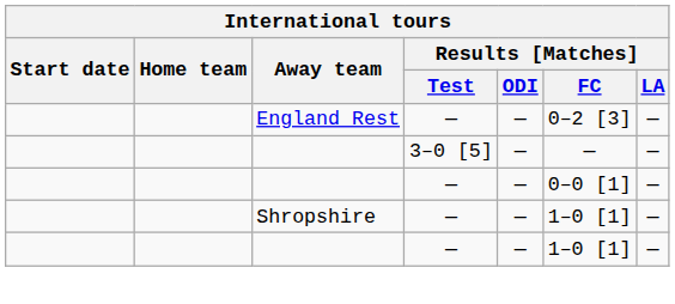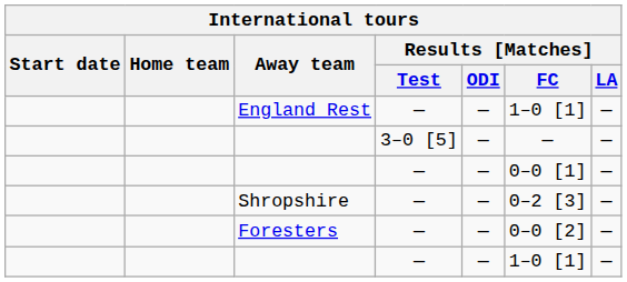 <table class="wikitable">
 <tr>
 <th colspan="7">International tours</th>
 </tr>
 <tr>
 <th rowspan="2">Start date</th>
 <th rowspan="2">Home team</th>
 <th rowspan="2">Away team</th>
 <th colspan="4">Results [Matches]</th>
 </tr>
 <tr>
 <th><a href='#'>Test</a></th>
 <th><a href='#'>ODI</a></th>
 <th><a href='#'>FC</a></th>
 <th><a href='#'>LA</a></th>
 </tr>
 <tr>
 <td><a href='#'></a></td>
 <td></td>
 <td><a href='#'>England Rest</a></td>
 <td ; style="text-align:center">—</td>
 <td ; style="text-align:center">—</td>
-<td>0–2 [3]</td>
+<td>1–0 [1]</td>
 <td ; style="text-align:center">—</td>
 </tr>
 <tr>
 <td><a href='#'></a></td>
 <td></td>
 <td></td>
 <td>3–0 [5]</td>
 <td ; style="text-align:center">—</td>
 <td ; style="text-align:center">—</td>
 <td ; style="text-align:center">—</td>
 </tr>
 <tr>
 <td><a href='#'></a></td>
 <td></td>
 <td></td>
 <td ; style="text-align:center">—</td>
 <td ; style="text-align:center">—</td>
 <td>0–0 [1]</td>
 <td ; style="text-align:center">—</td>
 </tr>
 <tr>
 <td><a href='#'></a></td>
 <td></td>
 <td>Shropshire</td>
 <td ; style="text-align:center">—</td>
 <td ; style="text-align:center">—</td>
-<td>1–0 [1]</td>
+<td>0–2 [3]</td>
+<td ; style="text-align:center">—</td>
+</tr>
+<tr>
+<td><a href='#'></a></td>
+<td></td>
+<td><a href='#'>Foresters</a></td>
+<td ; style="text-align:center">—</td>
+<td ; style="text-align:center">—</td>
+<td>0–0 [2]</td>
 <td ; style="text-align:center">—</td>
 </tr>
 <tr>
 <td><a href='#'></a></td>
 <td></td>
 <td></td>
 <td ; style="text-align:center">—</td>
 <td ; style="text-align:center">—</td>
 <td>1–0 [1]</td>
 <td ; style="text-align:center">—</td>
 </tr>
 </table>
